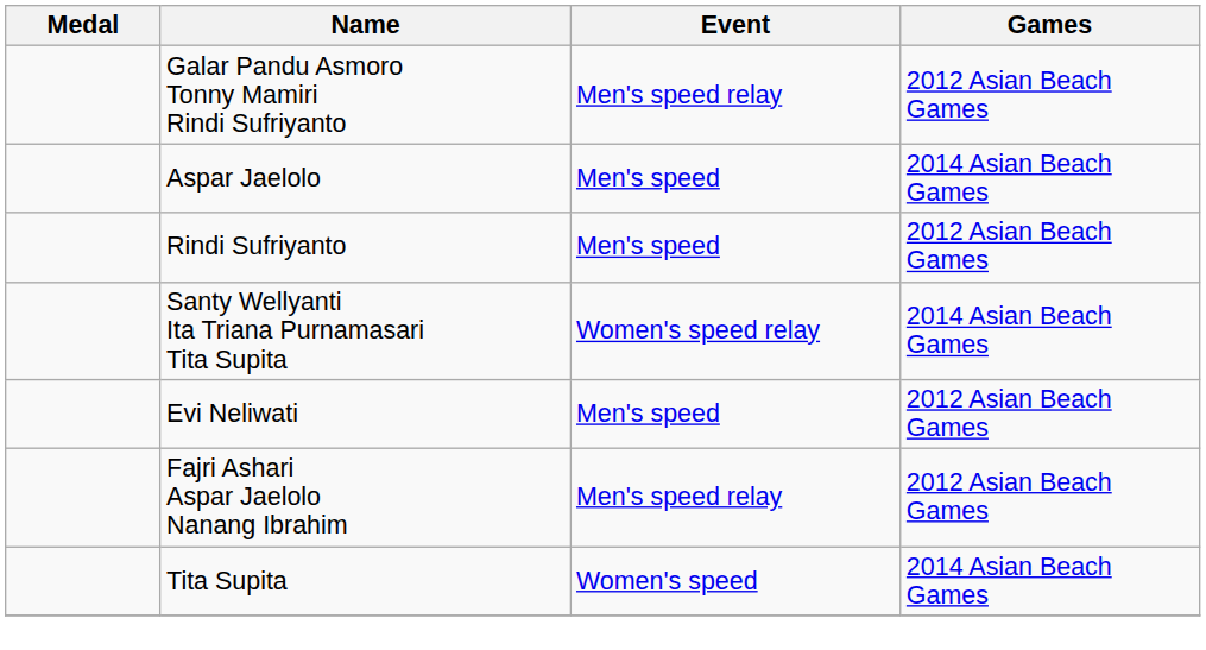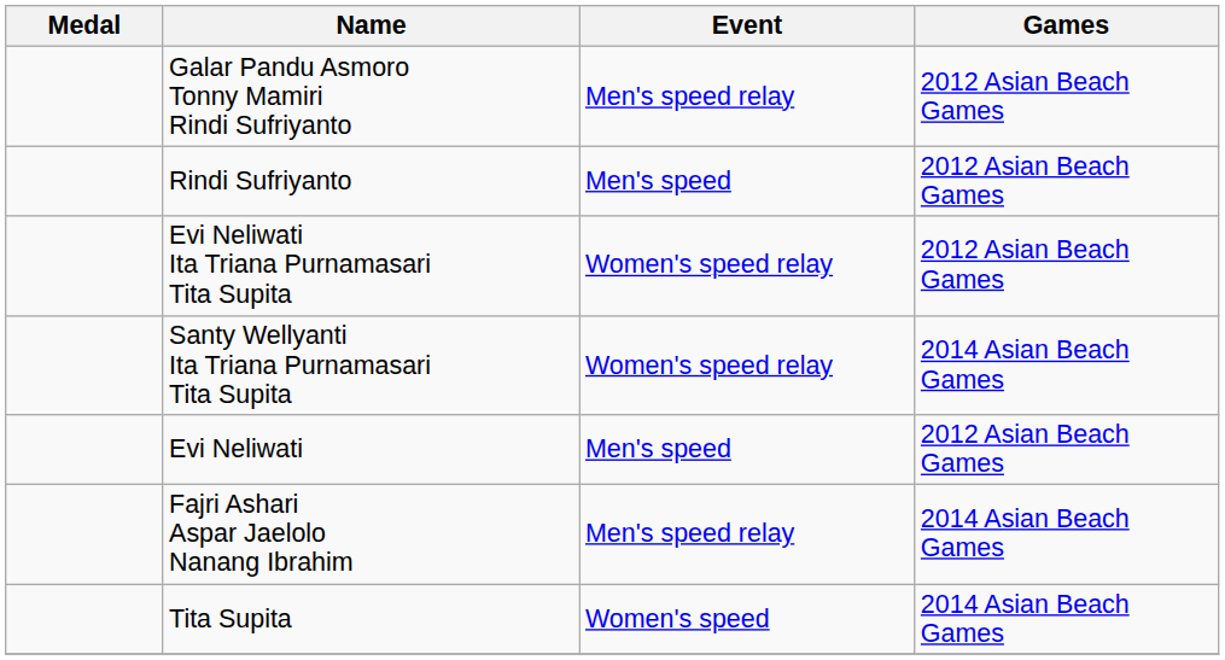 <table class="wikitable sortable" style="font-size:100%">
 <tr>
 <th width="90">Medal</th>
 <th width="250">Name</th>
 <th width="200">Event</th>
 <th width="180">Games</th>
 </tr>
 <tr>
 <td></td>
 <td>Galar Pandu Asmoro<br>Tonny Mamiri<br>Rindi Sufriyanto</td>
 <td><a href='#'>Men's speed relay</a></td>
 <td><a href='#'>2012 Asian Beach Games</a></td>
 </tr>
 <tr>
 <td></td>
-<td>Aspar Jaelolo</td>
+<td>Rindi Sufriyanto</td>
 <td><a href='#'>Men's speed</a></td>
-<td><a href='#'>2014 Asian Beach Games</a></td>
+<td><a href='#'>2012 Asian Beach Games</a></td>
 </tr>
 <tr>
 <td></td>
-<td>Rindi Sufriyanto</td>
-<td><a href='#'>Men's speed</a></td>
+<td>Evi Neliwati<br>Ita Triana Purnamasari<br>Tita Supita</td>
+<td><a href='#'>Women's speed relay</a></td>
 <td><a href='#'>2012 Asian Beach Games</a></td>
 </tr>
 <tr>
 <td></td>
 <td>Santy Wellyanti<br>Ita Triana Purnamasari<br>Tita Supita</td>
 <td><a href='#'>Women's speed relay</a></td>
 <td><a href='#'>2014 Asian Beach Games</a></td>
 </tr>
 <tr>
 <td></td>
 <td>Evi Neliwati</td>
 <td><a href='#'>Men's speed</a></td>
 <td><a href='#'>2012 Asian Beach Games</a></td>
 </tr>
 <tr>
 <td></td>
 <td>Fajri Ashari<br>Aspar Jaelolo<br>Nanang Ibrahim</td>
 <td><a href='#'>Men's speed relay</a></td>
-<td><a href='#'>2012 Asian Beach Games</a></td>
+<td><a href='#'>2014 Asian Beach Games</a></td>
 </tr>
 <tr>
 <td></td>
 <td>Tita Supita</td>
 <td><a href='#'>Women's speed</a></td>
 <td><a href='#'>2014 Asian Beach Games</a></td>
 </tr>
 <tr>
 </tr>
 </table>
